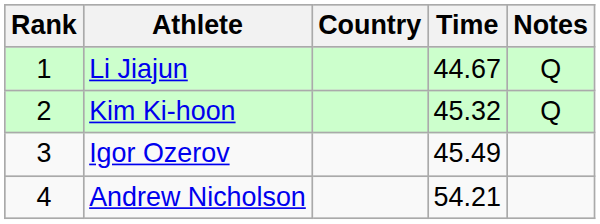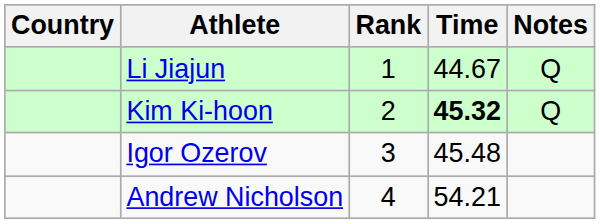 <table class="wikitable" style="text-align:center">
 <tr>
+<th>Country</th>
+<th>Athlete</th>
 <th>Rank</th>
-<th>Athlete</th>
-<th>Country</th>
 <th>Time</th>
 <th>Notes</th>
 </tr>
 <tr bgcolor=ccffcc>
+<td align=left></td>
+<td align=left><a href='#'>Li Jiajun</a></td>
 <td>1</td>
-<td align=left><a href='#'>Li Jiajun</a></td>
-<td align=left></td>
 <td>44.67</td>
 <td>Q</td>
 </tr>
 <tr bgcolor=ccffcc>
+<td align=left></td>
+<td align=left><a href='#'>Kim Ki-hoon</a></td>
 <td>2</td>
-<td align=left><a href='#'>Kim Ki-hoon</a></td>
-<td align=left></td>
-<td>45.32</td>
+<td><strong>45.32</strong></td>
 <td>Q</td>
 </tr>
 <tr>
+<td align=left></td>
+<td align=left><a href='#'>Igor Ozerov</a></td>
 <td>3</td>
-<td align=left><a href='#'>Igor Ozerov</a></td>
-<td align=left></td>
-<td>45.49</td>
+<td>45.48</td>
 <td></td>
 </tr>
 <tr>
+<td align=left></td>
+<td align=left><a href='#'>Andrew Nicholson</a></td>
 <td>4</td>
-<td align=left><a href='#'>Andrew Nicholson</a></td>
-<td align=left></td>
 <td>54.21</td>
 <td></td>
 </tr>
 </table>
